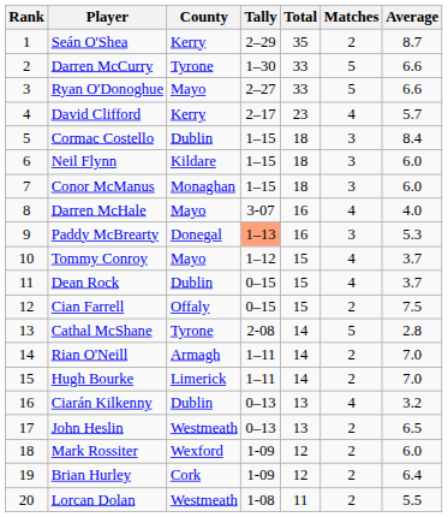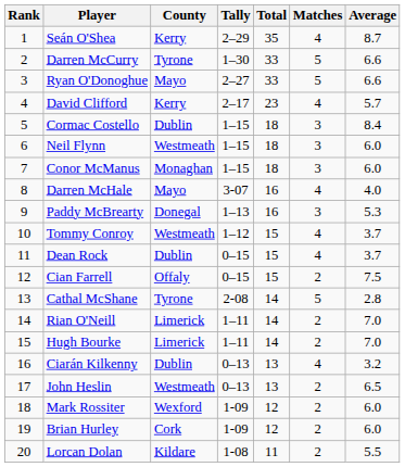 <table class="wikitable">
 <tr>
 <th>Rank</th>
 <th>Player</th>
 <th>County</th>
 <th class="unsortable">Tally</th>
 <th>Total</th>
 <th>Matches</th>
 <th>Average</th>
 </tr>
 <tr>
 <td rowspan=1 align=center>1</td>
 <td><a href='#'>Seán O'Shea</a></td>
 <td> <a href='#'>Kerry</a></td>
 <td align=center>2–29</td>
 <td align=center>35</td>
-<td align=center>2</td>
+<td align=center>4</td>
 <td align=center>8.7</td>
 </tr>
 <tr>
 <td rowspan=1 align=center>2</td>
 <td><a href='#'>Darren McCurry</a></td>
 <td> <a href='#'>Tyrone</a></td>
 <td align=center>1–30</td>
 <td align=center>33</td>
 <td align=center>5</td>
 <td align=center>6.6</td>
 </tr>
 <tr>
 <td rowspan=1 align=center>3</td>
 <td><a href='#'>Ryan O'Donoghue</a></td>
 <td> <a href='#'>Mayo</a></td>
 <td align=center>2–27</td>
 <td align=center>33</td>
 <td align=center>5</td>
 <td align=center>6.6</td>
 </tr>
 <tr>
 <td rowspan=1 align=center>4</td>
 <td><a href='#'>David Clifford</a></td>
 <td> <a href='#'>Kerry</a></td>
 <td align=center>2–17</td>
 <td align=center>23</td>
 <td align=center>4</td>
 <td align=center>5.7</td>
 </tr>
 <tr>
 <td rowspan=1 align=center>5</td>
 <td><a href='#'>Cormac Costello</a></td>
 <td> <a href='#'>Dublin</a></td>
 <td align=center>1–15</td>
 <td align=center>18</td>
 <td align=center>3</td>
 <td align=center>8.4</td>
 </tr>
 <tr>
 <td rowspan=1 align=center>6</td>
 <td><a href='#'>Neil Flynn</a></td>
-<td> <a href='#'>Kildare</a></td>
+<td> <a href='#'>Westmeath</a></td>
 <td align=center>1–15</td>
 <td align=center>18</td>
 <td align=center>3</td>
 <td align=center>6.0</td>
 </tr>
 <tr>
 <td rowspan=1 align=center>7</td>
 <td><a href='#'>Conor McManus</a></td>
 <td> <a href='#'>Monaghan</a></td>
 <td align=center>1–15</td>
 <td align=center>18</td>
 <td align=center>3</td>
 <td align=center>6.0</td>
 </tr>
 <tr>
 <td rowspan=1 align=center>8</td>
 <td><a href='#'>Darren McHale</a></td>
 <td> <a href='#'>Mayo</a></td>
 <td align=center>3-07</td>
 <td align=center>16</td>
 <td align=center>4</td>
 <td align=center>4.0</td>
 </tr>
 <tr>
 <td rowspan=1 align=center>9</td>
 <td><a href='#'>Paddy McBrearty</a></td>
 <td> <a href='#'>Donegal</a></td>
-<td align=center style="background: lightsalmon;">1–13</td>
+<td align=center>1–13</td>
 <td align=center>16</td>
 <td align=center>3</td>
 <td align=center>5.3</td>
 </tr>
 <tr>
 <td rowspan=1 align=center>10</td>
 <td><a href='#'>Tommy Conroy</a></td>
-<td> <a href='#'>Mayo</a></td>
+<td> <a href='#'>Westmeath</a></td>
 <td align=center>1–12</td>
 <td align=center>15</td>
 <td align=center>4</td>
 <td align=center>3.7</td>
 </tr>
 <tr>
 <td rowspan=1 align=center>11</td>
 <td><a href='#'>Dean Rock</a></td>
 <td> <a href='#'>Dublin</a></td>
 <td align=center>0–15</td>
 <td align=center>15</td>
 <td align=center>4</td>
 <td align=center>3.7</td>
 </tr>
 <tr>
 <td rowspan=1 align=center>12</td>
 <td><a href='#'>Cian Farrell</a></td>
 <td> <a href='#'>Offaly</a></td>
 <td align=center>0–15</td>
 <td align=center>15</td>
 <td align=center>2</td>
 <td align=center>7.5</td>
 </tr>
 <tr>
 <td rowspan=1 align=center>13</td>
 <td><a href='#'>Cathal McShane</a></td>
 <td> <a href='#'>Tyrone</a></td>
 <td align=center>2-08</td>
 <td align=center>14</td>
 <td align=center>5</td>
 <td align=center>2.8</td>
 </tr>
 <tr>
 <td rowspan=1 align=center>14</td>
 <td><a href='#'>Rian O'Neill</a></td>
-<td> <a href='#'>Armagh</a></td>
+<td> <a href='#'>Limerick</a></td>
 <td align=center>1–11</td>
 <td align=center>14</td>
 <td align=center>2</td>
 <td align=center>7.0</td>
 </tr>
 <tr>
 <td rowspan=1 align=center>15</td>
 <td><a href='#'>Hugh Bourke</a></td>
 <td> <a href='#'>Limerick</a></td>
 <td align=center>1–11</td>
 <td align=center>14</td>
 <td align=center>2</td>
 <td align=center>7.0</td>
 </tr>
 <tr>
 <td rowspan=1 align=center>16</td>
 <td><a href='#'>Ciarán Kilkenny</a></td>
 <td> <a href='#'>Dublin</a></td>
 <td align=center>0–13</td>
 <td align=center>13</td>
 <td align=center>4</td>
 <td align=center>3.2</td>
 </tr>
 <tr>
 <td rowspan=1 align=center>17</td>
 <td><a href='#'>John Heslin</a></td>
 <td> <a href='#'>Westmeath</a></td>
 <td align=center>0–13</td>
 <td align=center>13</td>
 <td align=center>2</td>
 <td align=center>6.5</td>
 </tr>
 <tr>
 <td rowspan=1 align=center>18</td>
 <td><a href='#'>Mark Rossiter</a></td>
 <td> <a href='#'>Wexford</a></td>
 <td align=center>1-09</td>
 <td align=center>12</td>
 <td align=center>2</td>
 <td align=center>6.0</td>
 </tr>
 <tr>
 <td rowspan=1 align=center>19</td>
 <td><a href='#'>Brian Hurley</a></td>
 <td> <a href='#'>Cork</a></td>
 <td align=center>1-09</td>
 <td align=center>12</td>
 <td align=center>2</td>
-<td align=center>6.4</td>
+<td align=center>6.0</td>
 </tr>
 <tr>
 <td rowspan=1 align=center>20</td>
 <td><a href='#'>Lorcan Dolan</a></td>
-<td> <a href='#'>Westmeath</a></td>
+<td> <a href='#'>Kildare</a></td>
 <td align=center>1-08</td>
 <td align=center>11</td>
 <td align=center>2</td>
 <td align=center>5.5</td>
 </tr>
 </table>
